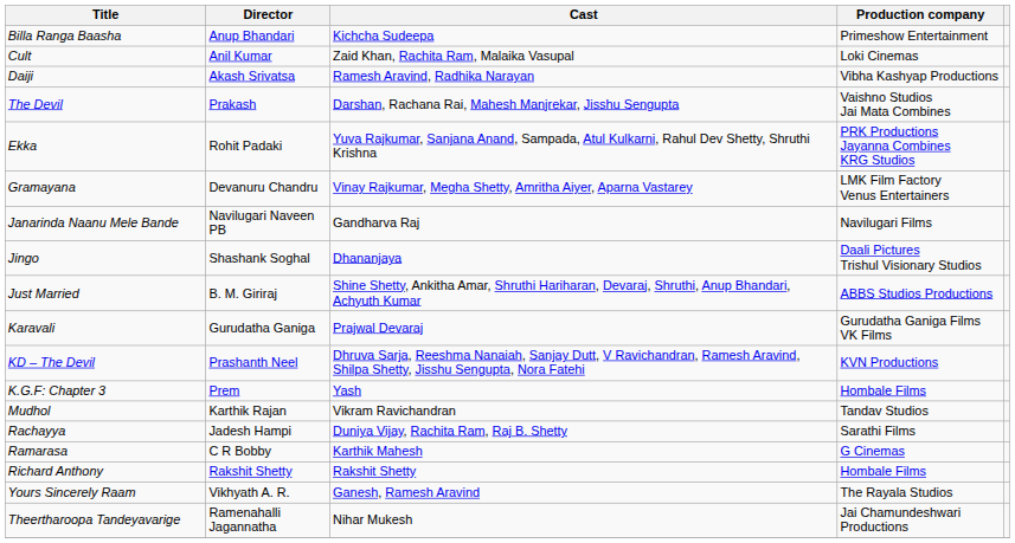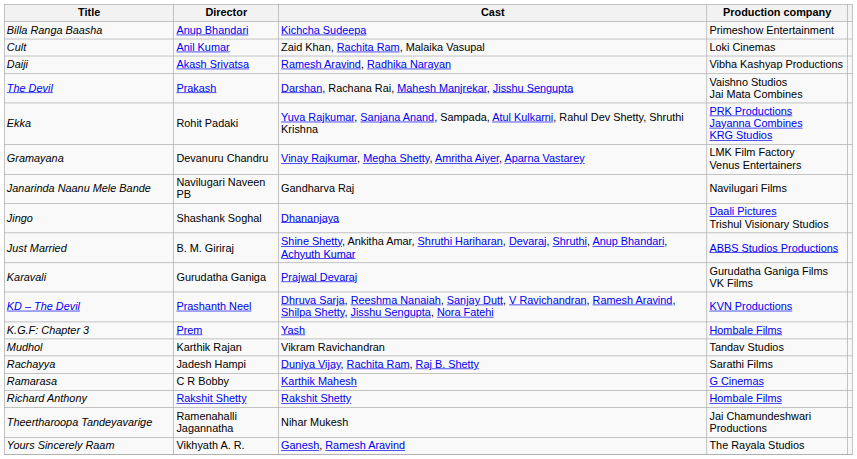 <table class="wikitable sortable">
 <tr>
 <th style="width:20%;">Title</th>
 <th>Director</th>
 <th>Cast</th>
 <th>Production company</th>
 <th class="unsortable"></th>
 </tr>
 <tr>
 <td><em>Billa Ranga Baasha</em></td>
 <td><a href='#'>Anup Bhandari</a></td>
 <td><a href='#'>Kichcha Sudeepa</a></td>
 <td>Primeshow Entertainment</td>
 <td></td>
 </tr>
 <tr>
 <td><em>Cult</em></td>
 <td><a href='#'>Anil Kumar</a></td>
 <td>Zaid Khan, <a href='#'>Rachita Ram</a>, Malaika Vasupal</td>
 <td>Loki Cinemas</td>
 <td></td>
 </tr>
 <tr>
 <td><em>Daiji</em></td>
 <td><a href='#'>Akash Srivatsa</a></td>
 <td><a href='#'>Ramesh Aravind</a>, <a href='#'>Radhika Narayan</a></td>
 <td>Vibha Kashyap Productions</td>
 <td></td>
 </tr>
 <tr>
 <td><em><a href='#'>The Devil</a></em></td>
 <td><a href='#'>Prakash</a></td>
 <td><a href='#'>Darshan</a>, Rachana Rai, <a href='#'>Mahesh Manjrekar</a>, <a href='#'>Jisshu Sengupta</a></td>
 <td>Vaishno Studios <br> Jai Mata Combines</td>
 <td></td>
 </tr>
 <tr>
 <td><em>Ekka</em></td>
 <td>Rohit Padaki</td>
 <td><a href='#'>Yuva Rajkumar</a>, <a href='#'>Sanjana Anand</a>, Sampada, <a href='#'>Atul Kulkarni</a>, Rahul Dev Shetty, Shruthi Krishna</td>
 <td><a href='#'>PRK Productions</a> <br> <a href='#'>Jayanna Combines</a> <br> <a href='#'>KRG Studios</a></td>
 <td></td>
 </tr>
 <tr>
 <td><em>Gramayana</em></td>
 <td>Devanuru Chandru</td>
 <td><a href='#'>Vinay Rajkumar</a>, <a href='#'>Megha Shetty</a>, <a href='#'>Amritha Aiyer</a>, <a href='#'>Aparna Vastarey</a></td>
 <td>LMK Film Factory <br> Venus Entertainers</td>
 <td></td>
 </tr>
 <tr>
 <td><em>Janarinda Naanu Mele Bande</em></td>
 <td>Navilugari Naveen PB</td>
 <td>Gandharva Raj</td>
 <td>Navilugari Films</td>
 <td></td>
 </tr>
 <tr>
 <td><em>Jingo</em></td>
 <td>Shashank Soghal</td>
 <td><a href='#'>Dhananjaya</a></td>
 <td><a href='#'>Daali Pictures</a> <br> Trishul Visionary Studios</td>
 <td></td>
 </tr>
 <tr>
 <td><em>Just Married</em></td>
 <td>B. M. Giriraj</td>
 <td><a href='#'>Shine Shetty</a>, Ankitha Amar, <a href='#'>Shruthi Hariharan</a>, <a href='#'>Devaraj</a>, <a href='#'>Shruthi</a>, <a href='#'>Anup Bhandari</a>, <a href='#'>Achyuth Kumar</a></td>
 <td><a href='#'>ABBS Studios Productions</a></td>
 <td></td>
 </tr>
 <tr>
 <td><em>Karavali</em></td>
 <td>Gurudatha Ganiga</td>
 <td><a href='#'>Prajwal Devaraj</a></td>
 <td>Gurudatha Ganiga Films <br> VK Films</td>
 <td></td>
 </tr>
 <tr>
 <td><em><a href='#'>KD – The Devil</a></em></td>
 <td><a href='#'>Prashanth Neel</a></td>
 <td><a href='#'>Dhruva Sarja</a>, <a href='#'>Reeshma Nanaiah</a>, <a href='#'>Sanjay Dutt</a>, <a href='#'>V Ravichandran</a>, <a href='#'>Ramesh Aravind</a>, <a href='#'>Shilpa Shetty</a>, <a href='#'>Jisshu Sengupta</a>, <a href='#'>Nora Fatehi</a></td>
 <td><a href='#'>KVN Productions</a></td>
 <td></td>
 </tr>
 <tr>
 <td><em>K.G.F: Chapter 3</em></td>
 <td><a href='#'>Prem</a></td>
 <td><a href='#'>Yash</a></td>
 <td><a href='#'>Hombale Films</a></td>
 <td></td>
 </tr>
 <tr>
 <td><em>Mudhol</em></td>
 <td>Karthik Rajan</td>
 <td>Vikram Ravichandran</td>
 <td>Tandav Studios</td>
 <td></td>
 </tr>
 <tr>
 <td><em>Rachayya</em></td>
 <td>Jadesh Hampi</td>
 <td><a href='#'>Duniya Vijay</a>, <a href='#'>Rachita Ram</a>, <a href='#'>Raj B. Shetty</a></td>
 <td>Sarathi Films</td>
 <td></td>
 </tr>
 <tr>
 <td><em>Ramarasa</em></td>
 <td>C R Bobby</td>
 <td><a href='#'>Karthik Mahesh</a></td>
 <td><a href='#'>G Cinemas</a></td>
 <td></td>
 </tr>
 <tr>
 <td><em>Richard Anthony</em></td>
 <td><a href='#'>Rakshit Shetty</a></td>
 <td><a href='#'>Rakshit Shetty</a></td>
 <td><a href='#'>Hombale Films</a></td>
 <td></td>
 </tr>
 <tr>
+<td><em>Theertharoopa Tandeyavarige</em></td>
+<td>Ramenahalli Jagannatha</td>
+<td>Nihar Mukesh</td>
+<td>Jai Chamundeshwari Productions</td>
+<td></td>
+</tr>
+<tr>
 <td><em>Yours Sincerely Raam</em></td>
 <td>Vikhyath A. R.</td>
 <td><a href='#'>Ganesh</a>, <a href='#'>Ramesh Aravind</a></td>
 <td>The Rayala Studios</td>
 <td></td>
 </tr>
 <tr>
-<td><em>Theertharoopa Tandeyavarige</em></td>
-<td>Ramenahalli Jagannatha</td>
-<td>Nihar Mukesh</td>
-<td>Jai Chamundeshwari Productions</td>
-<td></td>
-</tr>
-<tr>
 </tr>
 </table>
